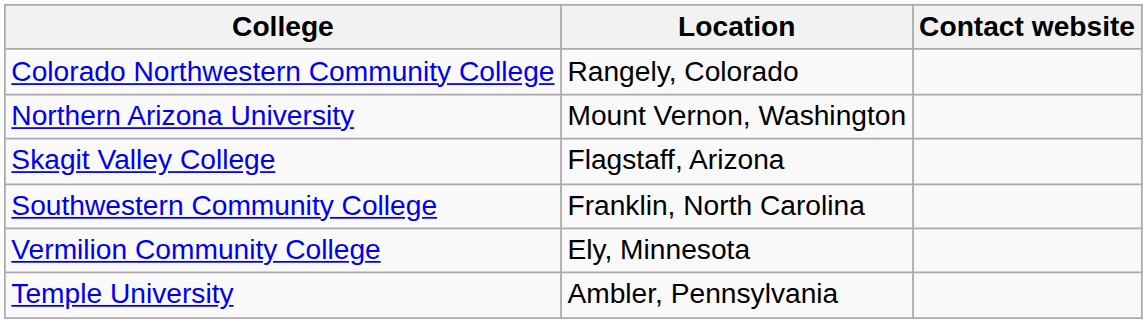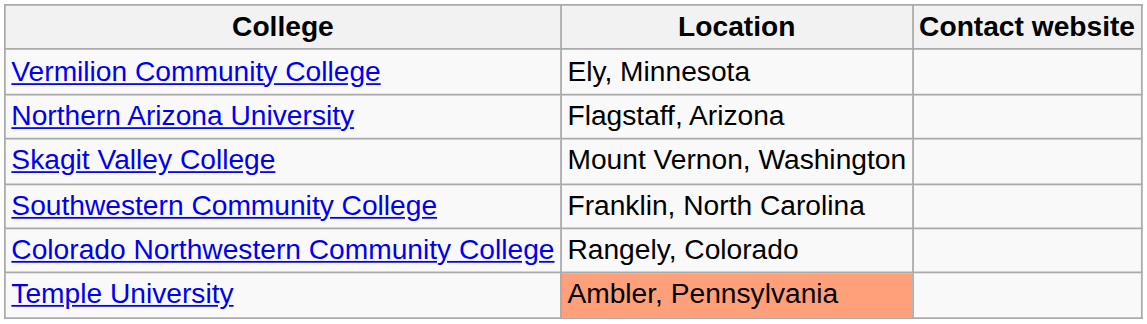 <table class="wikitable">
 <tr>
 <th>College</th>
 <th>Location</th>
 <th>Contact website</th>
 </tr>
 <tr>
-<td><a href='#'>Colorado Northwestern Community College</a></td>
-<td>Rangely, Colorado</td>
+<td><a href='#'>Vermilion Community College</a></td>
+<td>Ely, Minnesota</td>
 <td></td>
 </tr>
 <tr>
 <td><a href='#'>Northern Arizona University</a></td>
-<td>Mount Vernon, Washington</td>
+<td>Flagstaff, Arizona</td>
 <td></td>
 </tr>
 <tr>
 <td><a href='#'>Skagit Valley College</a></td>
-<td>Flagstaff, Arizona</td>
+<td>Mount Vernon, Washington</td>
 <td></td>
 </tr>
 <tr>
 <td><a href='#'>Southwestern Community College</a></td>
 <td>Franklin, North Carolina</td>
 <td></td>
 </tr>
 <tr>
-<td><a href='#'>Vermilion Community College</a></td>
-<td>Ely, Minnesota</td>
+<td><a href='#'>Colorado Northwestern Community College</a></td>
+<td>Rangely, Colorado</td>
 <td></td>
 </tr>
 <tr>
 <td><a href='#'>Temple University</a></td>
-<td>Ambler, Pennsylvania</td>
+<td style="background: lightsalmon;">Ambler, Pennsylvania</td>
 <td></td>
 </tr>
 </table>
